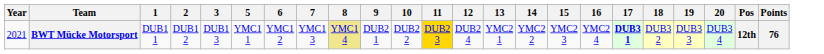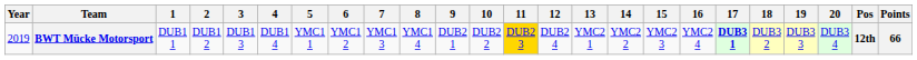 <table class="wikitable" style="text-align:center; font-size:85%">
 <tr>
 <th>Year</th>
 <th>Team</th>
 <th>1</th>
 <th>2</th>
 <th>3</th>
+<th>4</th>
 <th>5</th>
 <th>6</th>
 <th>7</th>
 <th>8</th>
 <th>9</th>
 <th>10</th>
 <th>11</th>
 <th>12</th>
 <th>13</th>
 <th>14</th>
 <th>15</th>
 <th>16</th>
 <th>17</th>
 <th>18</th>
 <th>19</th>
 <th>20</th>
 <th>Pos</th>
 <th>Points</th>
 </tr>
 <tr>
-<td><a href='#'>2021</a></td>
+<td><a href='#'>2019</a></td>
 <th nowrap><a href='#'>BWT Mücke Motorsport</a></th>
 <td><a href='#'>DUB1<br>1</a></td>
 <td><a href='#'>DUB1<br>2</a></td>
 <td><a href='#'>DUB1<br>3</a></td>
+<td><a href='#'>DUB1<br>4</a></td>
 <td><a href='#'>YMC1<br>1</a></td>
 <td><a href='#'>YMC1<br>2</a></td>
 <td><a href='#'>YMC1<br>3</a></td>
-<td style="background: khaki;"><a href='#'>YMC1<br>4</a></td>
+<td><a href='#'>YMC1<br>4</a></td>
 <td><a href='#'>DUB2<br>1</a></td>
 <td><a href='#'>DUB2<br>2</a></td>
 <td style="background: gold;"><a href='#'>DUB2<br>3</a></td>
 <td><a href='#'>DUB2<br>4</a></td>
 <td><a href='#'>YMC2<br>1</a></td>
 <td><a href='#'>YMC2<br>2</a></td>
 <td><a href='#'>YMC2<br>3</a></td>
 <td><a href='#'>YMC2<br>4</a></td>
 <td style="background:#dfffdf"><strong><a href='#'>DUB3<br>1</a></strong><br></td>
 <td style="background:#ffffbf"><a href='#'>DUB3<br>2</a><br></td>
 <td style="background:#ffffbf"><a href='#'>DUB3<br>3</a><br></td>
 <td style="background:#dfffdf"><a href='#'>DUB3<br>4</a><br></td>
 <th>12th</th>
-<th>76</th>
+<th>66</th>
 </tr>
 </table>
